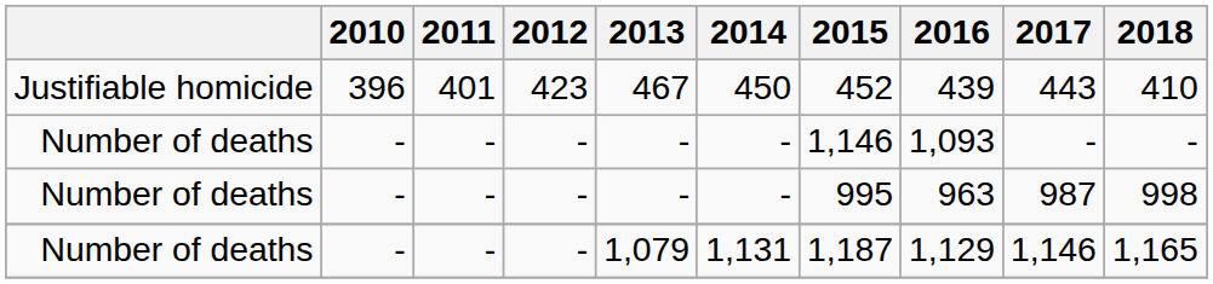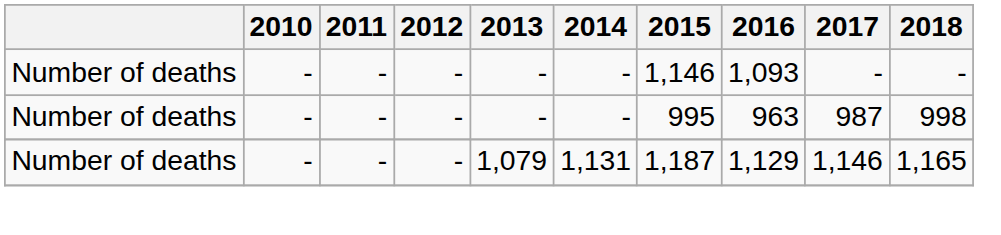 <table class="wikitable" style="text-align: right">
 <tr style="background:#ececec;">
 <th></th>
 <th>2010</th>
 <th>2011</th>
 <th>2012</th>
 <th>2013</th>
 <th>2014</th>
 <th>2015</th>
 <th>2016</th>
 <th>2017</th>
 <th>2018</th>
-</tr>
-<tr>
-<td>Justifiable homicide</td>
-<td>396</td>
-<td>401</td>
-<td>423</td>
-<td>467</td>
-<td>450</td>
-<td>452</td>
-<td>439</td>
-<td>443</td>
-<td>410</td>
 </tr>
 <tr>
 <td>Number of deaths</td>
 <td>-</td>
 <td>-</td>
 <td>-</td>
 <td>-</td>
 <td>-</td>
 <td>1,146</td>
 <td>1,093</td>
 <td>-</td>
 <td>-</td>
 </tr>
 <tr>
 <td>Number of deaths</td>
 <td>-</td>
 <td>-</td>
 <td>-</td>
 <td>-</td>
 <td>-</td>
 <td>995</td>
 <td>963</td>
 <td>987</td>
 <td>998</td>
 </tr>
 <tr>
 </tr>
 <tr>
 <td>Number of deaths</td>
 <td>-</td>
 <td>-</td>
 <td>-</td>
 <td>1,079</td>
 <td>1,131</td>
 <td>1,187</td>
 <td>1,129</td>
 <td>1,146</td>
 <td>1,165</td>
 </tr>
 <tr>
 </tr>
 </table>
